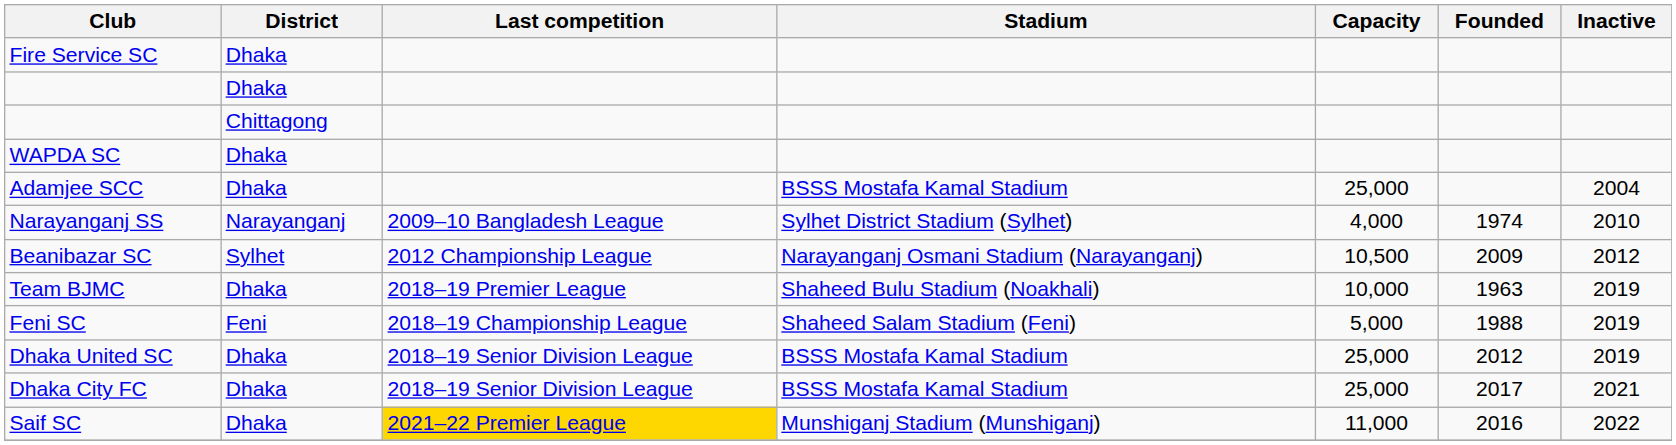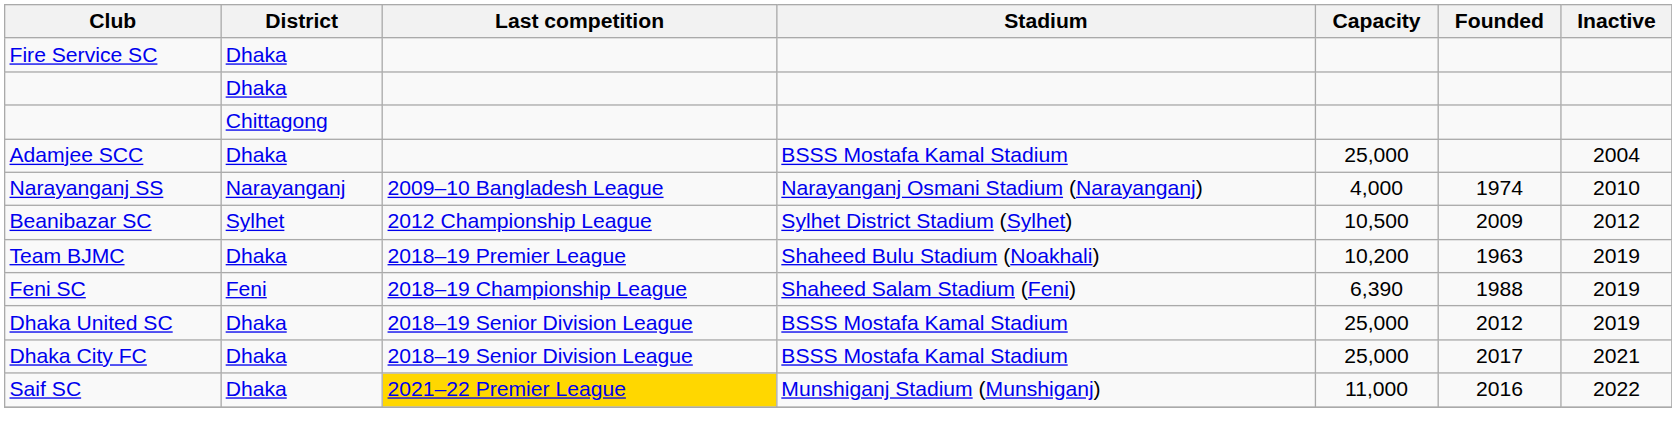 <table class="wikitable sortable" style="width:100%; text-align:left">
 <tr>
 <th>Club</th>
 <th>District</th>
 <th>Last competition</th>
 <th>Stadium</th>
 <th>Capacity</th>
 <th>Founded</th>
 <th>Inactive</th>
 </tr>
 <tr>
 <td><a href='#'>Fire Service SC</a></td>
 <td><a href='#'>Dhaka</a></td>
 <td></td>
 <td></td>
 <td align="center"></td>
 <td align="center"></td>
 <td align="center"></td>
 </tr>
 <tr>
 <td></td>
 <td><a href='#'>Dhaka</a></td>
 <td></td>
 <td></td>
 <td align="center"></td>
 <td align="center"></td>
 <td align="center"></td>
 </tr>
 <tr>
 <td></td>
 <td><a href='#'>Chittagong</a></td>
 <td></td>
 <td></td>
 <td align="center"></td>
 <td align="center"></td>
 <td align="center"></td>
 </tr>
 <tr>
-<td><a href='#'>WAPDA SC</a></td>
-<td><a href='#'>Dhaka</a></td>
-<td></td>
-<td></td>
-<td align="center"></td>
-<td align="center"></td>
-<td align="center"></td>
-</tr>
-<tr>
 <td><a href='#'>Adamjee SCC</a></td>
 <td><a href='#'>Dhaka</a></td>
 <td></td>
 <td><a href='#'>BSSS Mostafa Kamal Stadium</a></td>
 <td align="center">25,000</td>
 <td align="center"></td>
 <td align="center">2004</td>
 </tr>
 <tr>
 <td><a href='#'>Narayanganj SS</a></td>
 <td><a href='#'>Narayanganj</a></td>
 <td><a href='#'>2009–10 Bangladesh League</a></td>
-<td><a href='#'>Sylhet District Stadium</a> (<a href='#'>Sylhet</a>)</td>
+<td><a href='#'>Narayanganj Osmani Stadium</a> (<a href='#'>Narayanganj</a>)</td>
 <td align="center">4,000</td>
 <td align="center">1974</td>
 <td align="center">2010</td>
 </tr>
 <tr>
 <td><a href='#'>Beanibazar SC</a></td>
 <td><a href='#'>Sylhet</a></td>
 <td><a href='#'>2012 Championship League</a></td>
-<td><a href='#'>Narayanganj Osmani Stadium</a> (<a href='#'>Narayanganj</a>)</td>
+<td><a href='#'>Sylhet District Stadium</a> (<a href='#'>Sylhet</a>)</td>
 <td align="center">10,500</td>
 <td align="center">2009</td>
 <td align="center">2012</td>
 </tr>
 <tr>
 <td><a href='#'>Team BJMC</a></td>
 <td><a href='#'>Dhaka</a></td>
 <td><a href='#'>2018–19 Premier League</a></td>
 <td><a href='#'>Shaheed Bulu Stadium</a> (<a href='#'>Noakhali</a>)</td>
-<td align="center">10,000</td>
+<td align="center">10,200</td>
 <td align="center">1963</td>
 <td align="center">2019</td>
 </tr>
 <tr>
 <td><a href='#'>Feni SC</a></td>
 <td><a href='#'>Feni</a></td>
 <td><a href='#'>2018–19 Championship League</a></td>
 <td><a href='#'>Shaheed Salam Stadium</a> (<a href='#'>Feni</a>)</td>
-<td align="center">5,000</td>
+<td align="center">6,390</td>
 <td align="center">1988</td>
 <td align="center">2019</td>
 </tr>
 <tr>
 <td><a href='#'>Dhaka United SC</a></td>
 <td><a href='#'>Dhaka</a></td>
 <td><a href='#'>2018–19 Senior Division League</a></td>
 <td><a href='#'>BSSS Mostafa Kamal Stadium</a></td>
 <td align="center">25,000</td>
 <td align="center">2012</td>
 <td align="center">2019</td>
 </tr>
 <tr>
 <td><a href='#'>Dhaka City FC</a></td>
 <td><a href='#'>Dhaka</a></td>
 <td><a href='#'>2018–19 Senior Division League</a></td>
 <td><a href='#'>BSSS Mostafa Kamal Stadium</a></td>
 <td align="center">25,000</td>
 <td align="center">2017</td>
 <td align="center">2021</td>
 </tr>
 <tr>
 <td><a href='#'>Saif SC</a></td>
 <td><a href='#'>Dhaka</a></td>
 <td style="background: gold;"><a href='#'>2021–22 Premier League</a></td>
 <td><a href='#'>Munshiganj Stadium</a> (<a href='#'>Munshiganj</a>)</td>
 <td align="center">11,000</td>
 <td align="center">2016</td>
 <td align="center">2022</td>
 </tr>
 <tr>
 </tr>
 </table>
